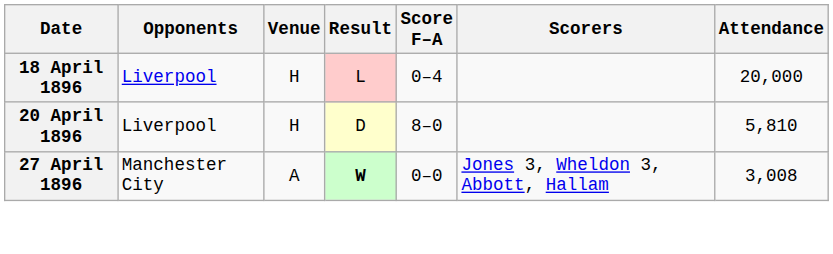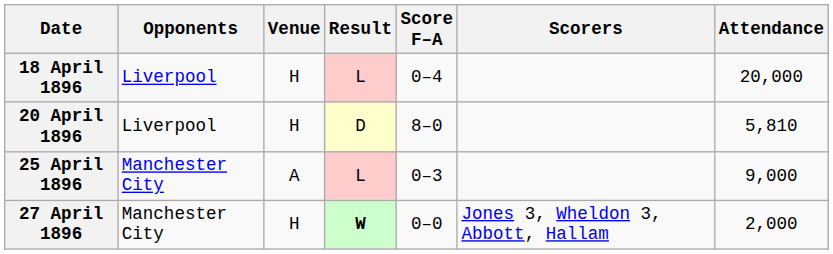 <table class="wikitable plainrowheaders" style=text-align:center>
 <tr>
 <th scope=col>Date</th>
 <th scope=col>Opponents</th>
 <th scope=col>Venue</th>
 <th scope=col>Result</th>
 <th scope=col>Score<br>F–A</th>
 <th scope=col>Scorers</th>
 <th scope=col>Attendance</th>
 </tr>
 <tr>
 <th scope=row>18 April 1896</th>
 <td style=text-align:left><a href='#'>Liverpool</a></td>
 <td>H</td>
 <td style=background:#fcc>L</td>
 <td>0–4</td>
 <td></td>
 <td>20,000</td>
 </tr>
 <tr>
 <th scope=row>20 April 1896</th>
 <td style=text-align:left>Liverpool</td>
 <td>H</td>
 <td style=background:#ffc>D</td>
 <td>8–0</td>
 <td></td>
 <td>5,810</td>
 </tr>
 <tr>
+<th scope=row>25 April 1896</th>
+<td style=text-align:left><a href='#'>Manchester City</a></td>
+<td>A</td>
+<td style=background:#fcc>L</td>
+<td>0–3</td>
+<td></td>
+<td>9,000</td>
+</tr>
+<tr>
 <th scope=row>27 April 1896</th>
 <td style=text-align:left>Manchester City</td>
-<td>A</td>
+<td>H</td>
 <td style=background:#cfc><strong>W</strong></td>
 <td>0–0</td>
 <td style=text-align:left><a href='#'>Jones</a> 3, <a href='#'>Wheldon</a> 3, <a href='#'>Abbott</a>, <a href='#'>Hallam</a></td>
-<td>3,008</td>
+<td>2,000</td>
 </tr>
 </table>
